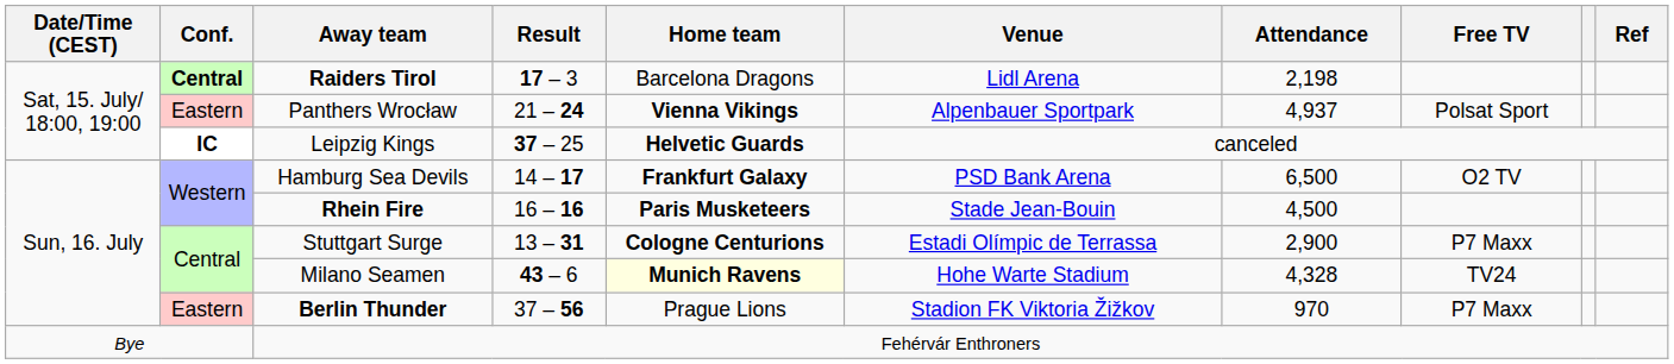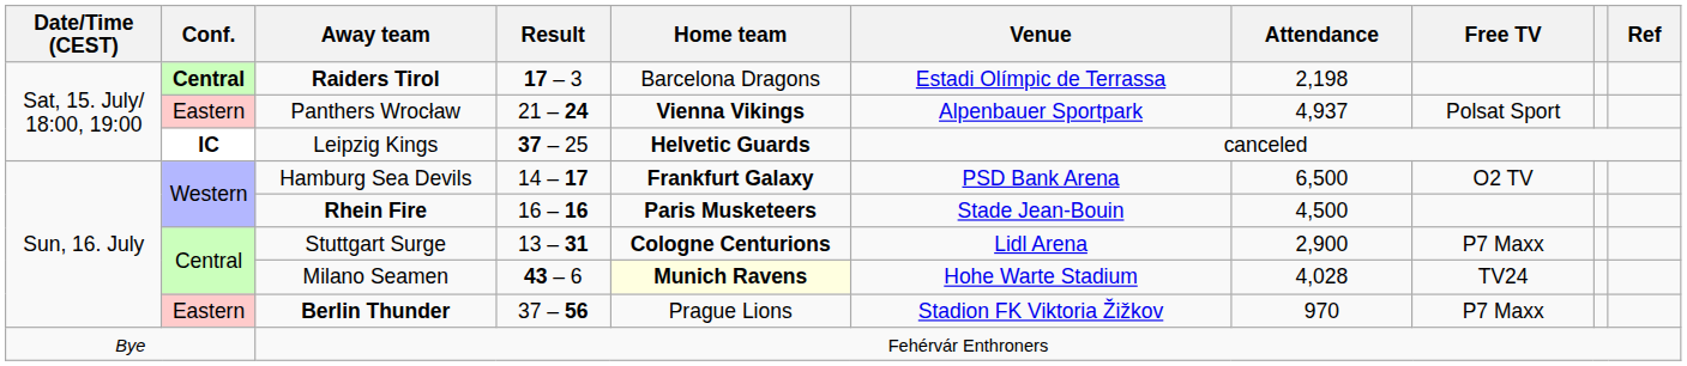 <table class="mw-collapsible wikitable" style="font-size:95%; text-align:center; width:80em">
 <tr>
 <th style="width:7em;">Date/Time (CEST)</th>
 <th style="width:4em;">Conf.</th>
 <th style="width:11em;">Away team</th>
 <th style="width:5em;">Result</th>
 <th style="width:11em;">Home team</th>
 <th>Venue</th>
 <th>Attendance</th>
 <th>Free TV</th>
 <th></th>
 <th style="width:3em;">Ref</th>
 </tr>
 <tr>
 <td rowspan="3">Sat, 15. July/<br>18:00, 19:00</td>
 <td style="background:#CBFFBC"><strong>Central</strong></td>
 <td><strong>Raiders Tirol</strong></td>
 <td><strong>17</strong> – 3</td>
 <td>Barcelona Dragons</td>
-<td><a href='#'>Lidl Arena</a></td>
+<td><a href='#'>Estadi Olímpic de Terrassa</a></td>
 <td>2,198</td>
 <td></td>
 <td></td>
 <td></td>
 </tr>
 <tr>
 <td style="background:#FFCBCB">Eastern</td>
 <td>Panthers Wrocław</td>
 <td>21 – <strong>24</strong></td>
 <td><strong>Vienna Vikings</strong></td>
 <td><a href='#'>Alpenbauer Sportpark</a></td>
 <td>4,937</td>
 <td>Polsat Sport</td>
 <td></td>
 <td></td>
 </tr>
 <tr>
 <td style='background:#FFFFFF'><strong>IC</strong></td>
 <td>Leipzig Kings</td>
 <td><strong>37</strong> – 25</td>
 <td><strong>Helvetic Guards</strong></td>
 <td colspan="5">canceled</td>
 </tr>
 <tr>
 <td rowspan="5">Sun, 16. July</td>
 <td rowspan="2" style="background:#B3B7FF">Western</td>
 <td>Hamburg Sea Devils</td>
 <td>14 – <strong>17</strong></td>
 <td><strong>Frankfurt Galaxy</strong></td>
 <td><a href='#'>PSD Bank Arena</a></td>
 <td>6,500</td>
 <td>O2 TV</td>
 <td></td>
 <td></td>
 </tr>
 <tr>
 <td><strong>Rhein Fire</strong></td>
 <td>16 – <strong>16</strong></td>
 <td><strong>Paris Musketeers</strong></td>
 <td><a href='#'>Stade Jean-Bouin</a></td>
 <td>4,500</td>
 <td></td>
 <td></td>
 <td></td>
 </tr>
 <tr>
 <td rowspan="2" style="background:#CBFFBC">Central</td>
 <td>Stuttgart Surge</td>
 <td>13 – <strong>31</strong></td>
 <td><strong>Cologne Centurions</strong></td>
-<td><a href='#'>Estadi Olímpic de Terrassa</a></td>
+<td><a href='#'>Lidl Arena</a></td>
 <td>2,900</td>
 <td>P7 Maxx</td>
 <td></td>
 <td></td>
 </tr>
 <tr>
 <td>Milano Seamen</td>
 <td><strong>43</strong> – 6</td>
 <td style="background: lightyellow;"><strong>Munich Ravens</strong></td>
 <td><a href='#'>Hohe Warte Stadium</a></td>
-<td>4,328</td>
+<td>4,028</td>
 <td>TV24</td>
 <td></td>
 <td></td>
 </tr>
 <tr>
 <td style="background:#FFCBCB">Eastern</td>
 <td><strong>Berlin Thunder</strong></td>
 <td>37 – <strong>56</strong></td>
 <td>Prague Lions</td>
 <td><a href='#'>Stadion FK Viktoria Žižkov</a></td>
 <td>970</td>
 <td>P7 Maxx</td>
 <td></td>
 <td></td>
 </tr>
 <tr>
 <td colspan="2"><em><small>Bye</small></em></td>
 <td colspan="8"><small>Fehérvár Enthroners</small></td>
 </tr>
 </table>
